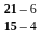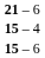 <table style="text-align:center">
 <tr>
 <th width=200></th>
 <th width=100></th>
 <th width=200></th>
 </tr>
 <tr>
 <td align=right><strong></strong></td>
 <td><strong>21</strong> – 6</td>
 <td align=left></td>
 </tr>
 <tr>
 <td align=right><strong></strong></td>
 <td><strong>15</strong> – 4</td>
 <td align=left></td>
 </tr>
+<tr>
+<td align=right><strong></strong></td>
+<td><strong>15</strong> – 6</td>
+<td align=left></td>
+</tr>
 </table>
